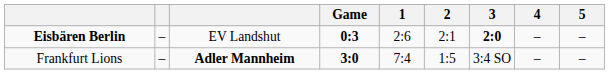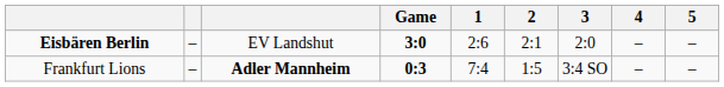 <table class="wikitable" width="80%">
 <tr style="background-color:#c0c0c0;">
 <th style="width:25%;"></th>
 <th style="width:2.5%;"></th>
 <th style="width:25%;"></th>
 <th style="width:10%;">Game</th>
 <th style="width:7.5%;">1</th>
 <th style="width:7.5%;">2</th>
 <th style="width:7.5%;">3</th>
 <th style="width:7.5%;">4</th>
 <th style="width:7.5%;">5</th>
 </tr>
 <tr align="center">
 <td><strong>Eisbären Berlin</strong></td>
 <td>–</td>
 <td>EV Landshut</td>
-<td><strong>0:3</strong></td>
+<td><strong>3:0</strong></td>
 <td>2:6</td>
 <td>2:1</td>
-<td><strong>2:0</strong></td>
+<td>2:0</td>
 <td>–</td>
 <td>–</td>
 </tr>
 <tr align="center">
 <td>Frankfurt Lions</td>
 <td>–</td>
 <td><strong>Adler Mannheim</strong></td>
-<td><strong>3:0</strong></td>
+<td><strong>0:3</strong></td>
 <td>7:4</td>
 <td>1:5</td>
 <td>3:4 SO</td>
 <td>–</td>
 <td>–</td>
 </tr>
 </table>
